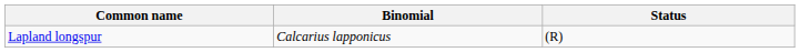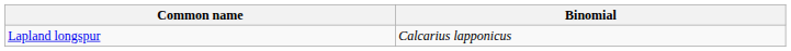 <table width=60% class="wikitable">
 <tr>
 <th width=34%>Common name</th>
 <th width=34%>Binomial</th>
-<th width=32%>Status</th>
 </tr>
 <tr>
 <td><a href='#'>Lapland longspur</a></td>
 <td><em>Calcarius lapponicus</em></td>
-<td>(R)</td>
 </tr>
 </table>
